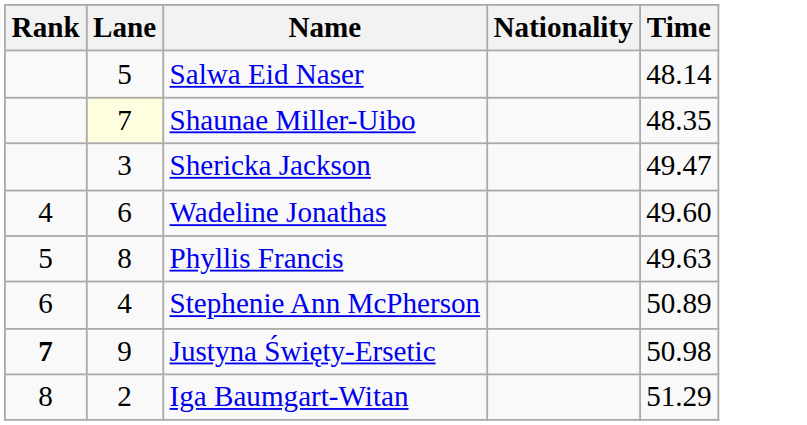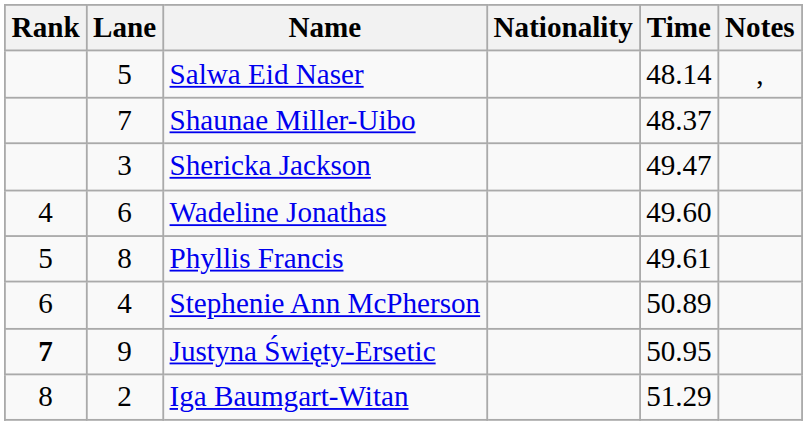 <table class="wikitable sortable" style="text-align:center">
 <tr>
 <th>Rank</th>
 <th>Lane</th>
 <th>Name</th>
 <th>Nationality</th>
 <th>Time</th>
+<th>Notes</th>
 </tr>
 <tr>
 <td></td>
 <td>5</td>
 <td align=left><a href='#'>Salwa Eid Naser</a></td>
 <td align=left></td>
 <td>48.14</td>
+<td><strong></strong>, </td>
 </tr>
 <tr>
 <td></td>
-<td style="background: lightyellow;">7</td>
+<td>7</td>
 <td align=left><a href='#'>Shaunae Miller-Uibo</a></td>
 <td align=left></td>
-<td>48.35</td>
+<td>48.37</td>
+<td><strong></strong></td>
 </tr>
 <tr>
 <td></td>
 <td>3</td>
 <td align=left><a href='#'>Shericka Jackson</a></td>
 <td align=left></td>
 <td>49.47</td>
+<td></td>
 </tr>
 <tr>
 <td>4</td>
 <td>6</td>
 <td align=left><a href='#'>Wadeline Jonathas</a></td>
 <td align=left></td>
 <td>49.60</td>
+<td></td>
 </tr>
 <tr>
 <td>5</td>
 <td>8</td>
 <td align=left><a href='#'>Phyllis Francis</a></td>
 <td align=left></td>
-<td>49.63</td>
+<td>49.61</td>
+<td></td>
 </tr>
 <tr>
 <td>6</td>
 <td>4</td>
 <td align=left><a href='#'>Stephenie Ann McPherson</a></td>
 <td align=left></td>
 <td>50.89</td>
+<td></td>
 </tr>
 <tr>
 <td><strong>7</strong></td>
 <td>9</td>
 <td align=left><a href='#'>Justyna Święty-Ersetic</a></td>
 <td align=left></td>
-<td>50.98</td>
+<td>50.95</td>
+<td></td>
 </tr>
 <tr>
 <td>8</td>
 <td>2</td>
 <td align=left><a href='#'>Iga Baumgart-Witan</a></td>
 <td align=left></td>
 <td>51.29</td>
+<td></td>
 </tr>
 </table>
